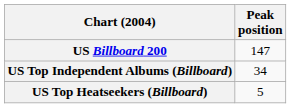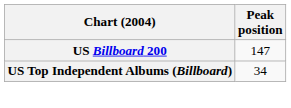 <table class="wikitable sortable plainrowheaders">
 <tr>
 <th scope="col">Chart (2004)</th>
 <th scope="col">Peak<br>position</th>
 </tr>
 <tr>
 <th scope="row">US <a href='#'><em>Billboard</em> 200</a></th>
 <td align="center">147</td>
 </tr>
 <tr>
 <th scope="row">US Top Independent Albums (<em>Billboard</em>)</th>
 <td align="center">34</td>
 </tr>
-<tr>
-<th scope="row">US Top Heatseekers (<em>Billboard</em>)</th>
-<td align="center">5</td>
-</tr>
 </table>
